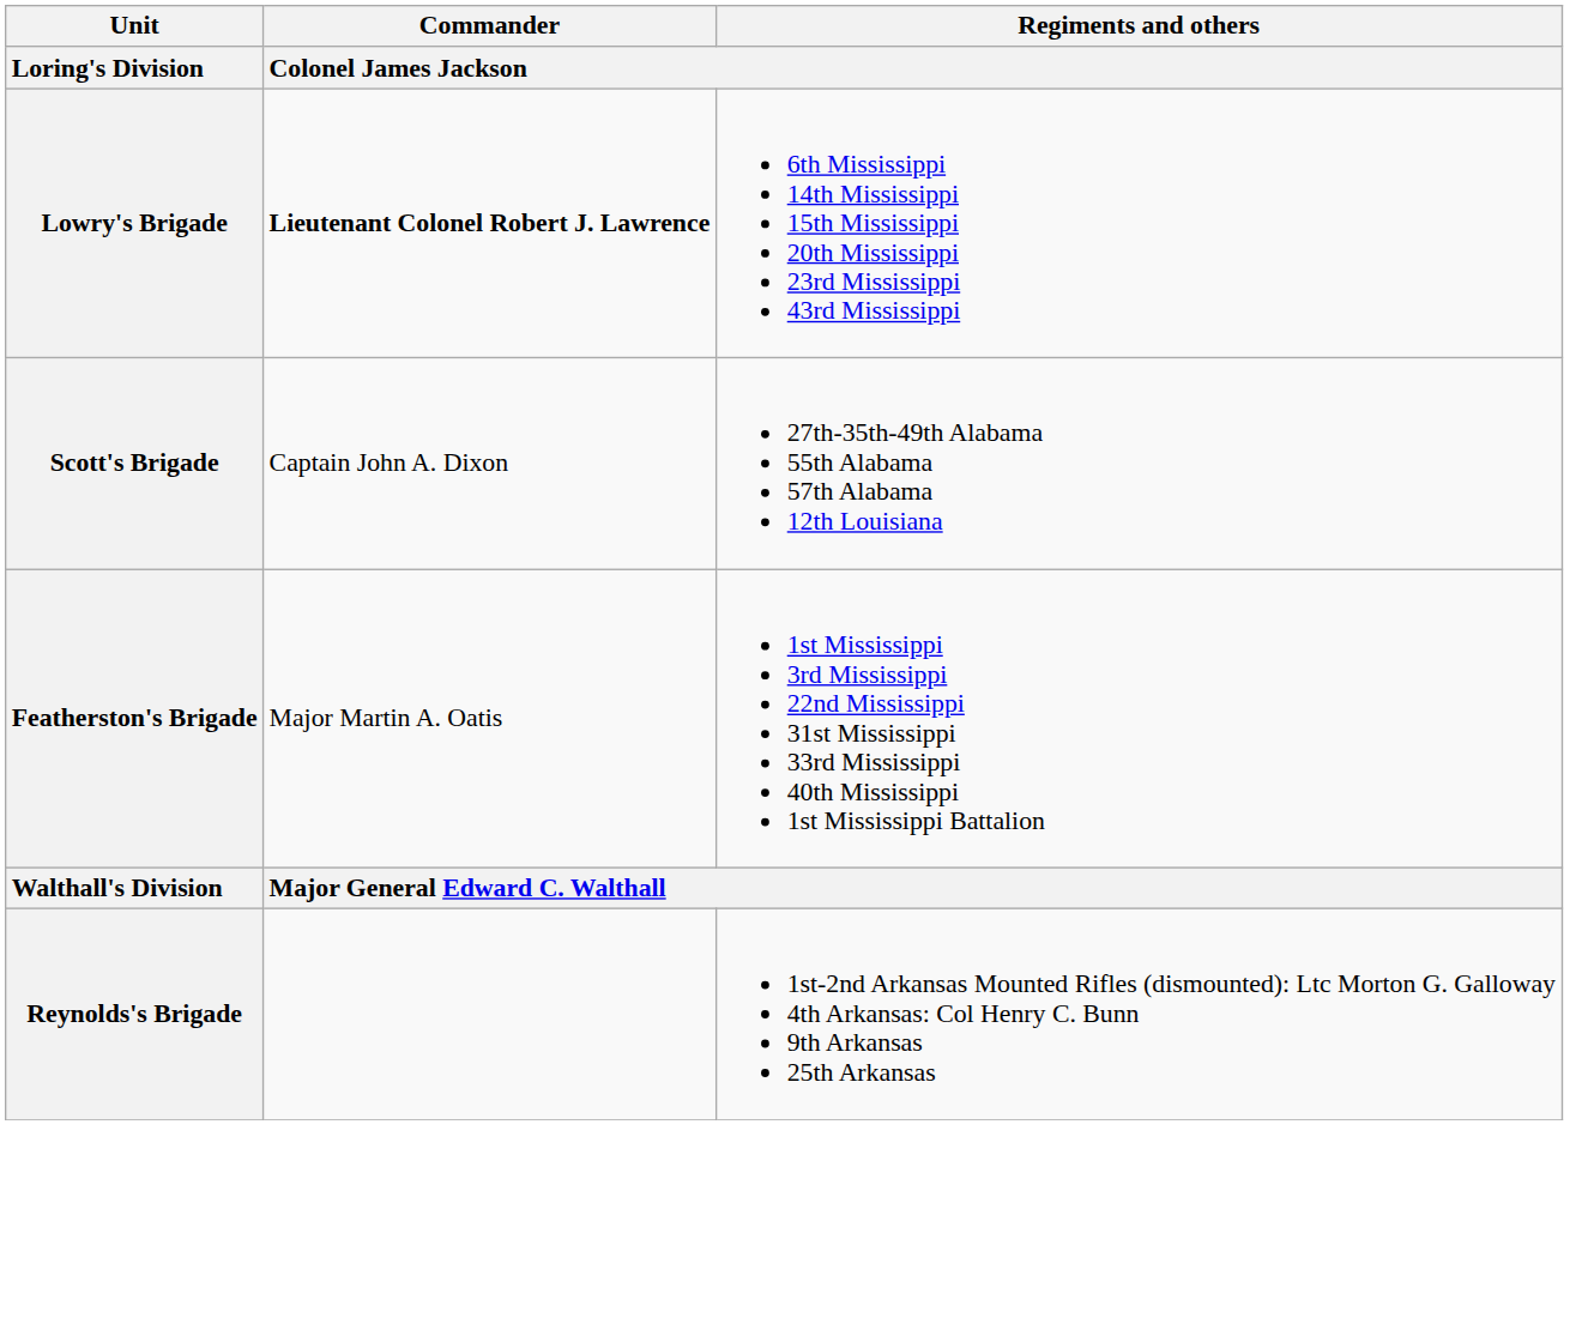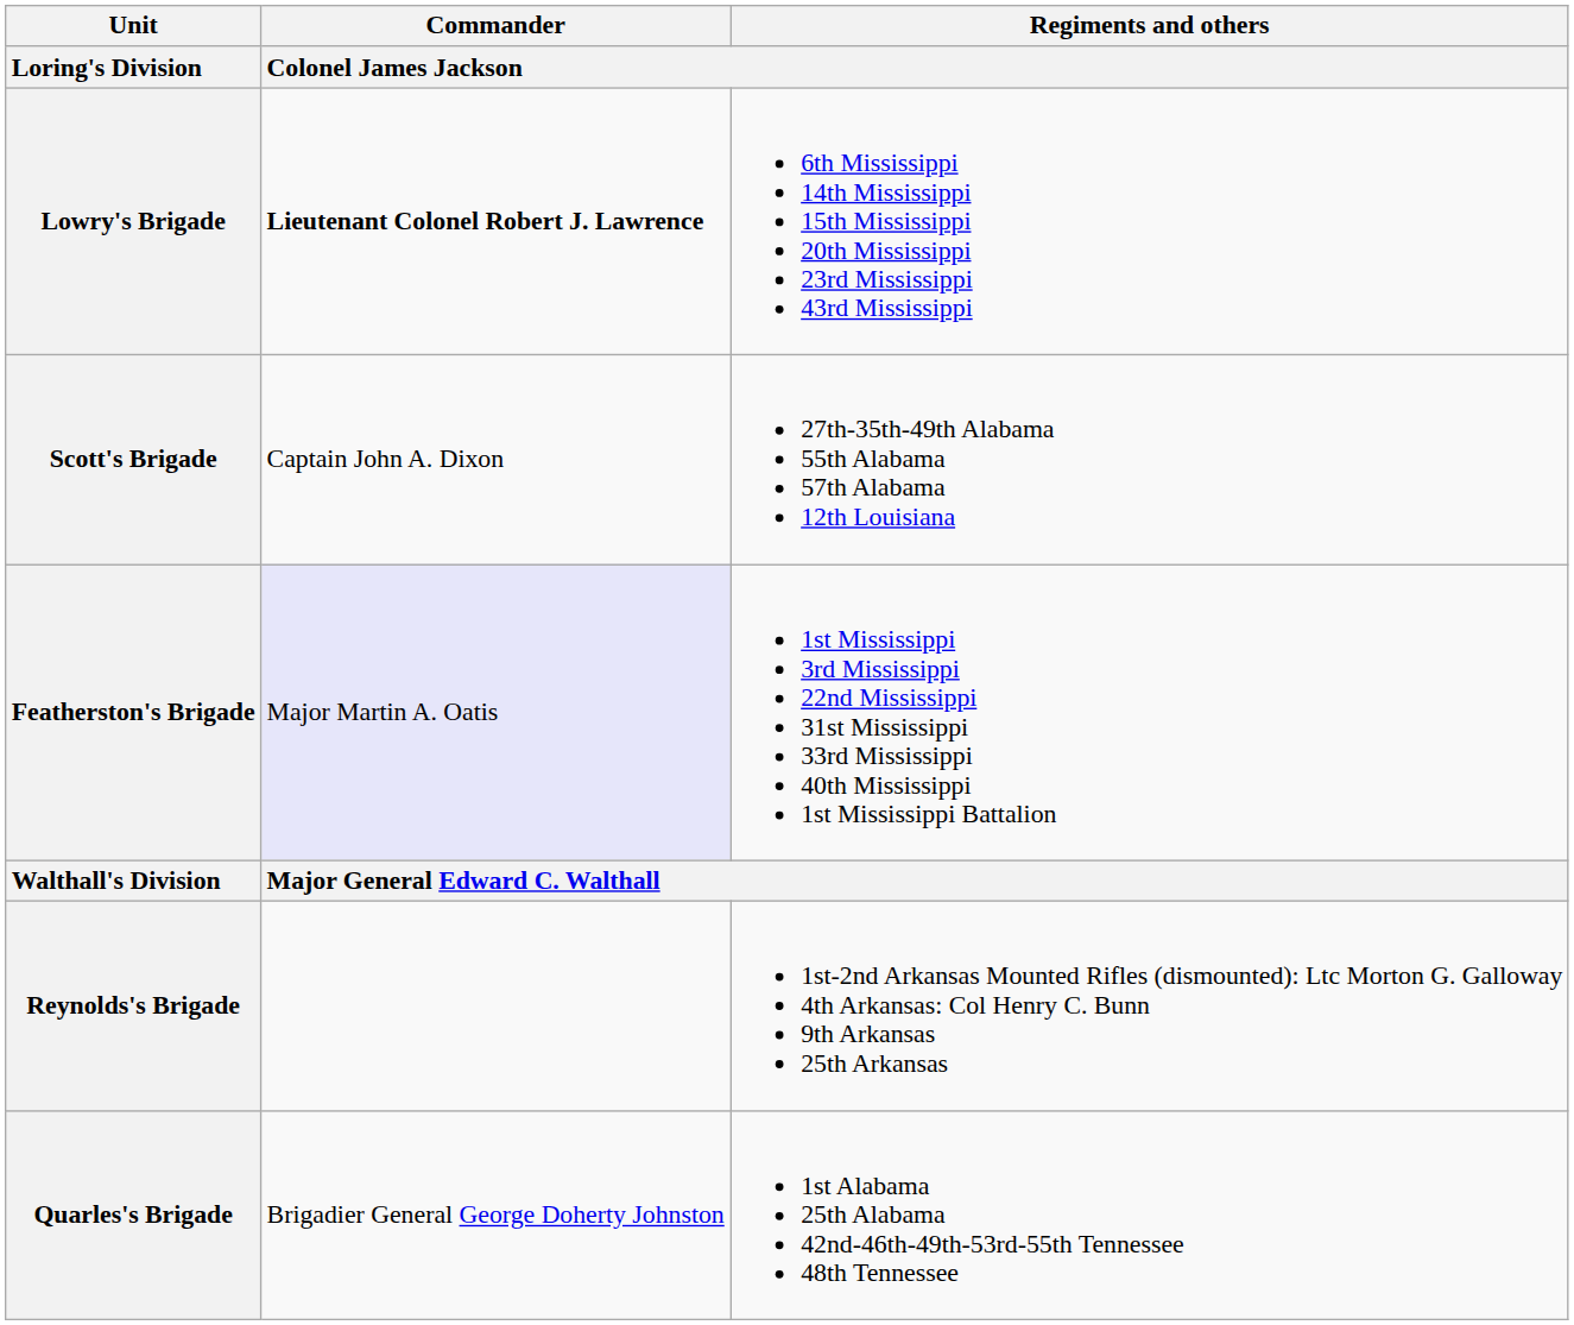 <table class="wikitable plainrowheaders">
 <tr>
 <th scope="col">Unit</th>
 <th scope="col">Commander</th>
 <th scope="col">Regiments and others</th>
 </tr>
 <tr>
 <th scope="col" colspan="1" style="text-align: left;">Loring's Division</th>
 <th scope="row" colspan="2" style="text-align: left;">Colonel James Jackson</th>
 </tr>
 <tr>
 <th scope="row">Lowry's Brigade</th>
 <td><strong>Lieutenant Colonel Robert J. Lawrence</strong></td>
 <td><br><ul><li><a href='#'>6th Mississippi</a></li><li><a href='#'>14th Mississippi</a></li><li><a href='#'>15th Mississippi</a></li><li><a href='#'>20th Mississippi</a></li><li><a href='#'>23rd Mississippi</a></li><li><a href='#'>43rd Mississippi</a></li></ul></td>
 </tr>
 <tr>
 <th scope="row">Scott's Brigade</th>
 <td>Captain John A. Dixon</td>
 <td><br><ul><li>27th-35th-49th Alabama</li><li>55th Alabama</li><li>57th Alabama</li><li><a href='#'>12th Louisiana</a></li></ul></td>
 </tr>
 <tr>
 <th scope="row">Featherston's Brigade</th>
-<td>Major Martin A. Oatis</td>
+<td style="background: lavender;">Major Martin A. Oatis</td>
 <td><br><ul><li><a href='#'>1st Mississippi</a></li><li><a href='#'>3rd Mississippi</a></li><li><a href='#'>22nd Mississippi</a></li><li>31st Mississippi</li><li>33rd Mississippi</li><li>40th Mississippi</li><li>1st Mississippi Battalion</li></ul></td>
 </tr>
 <tr>
 <th scope="col" colspan="1" style="text-align: left;">Walthall's Division</th>
 <th scope="row" colspan="2" style="text-align: left;">Major General <a href='#'>Edward C. Walthall</a></th>
 </tr>
 <tr>
 <th scope="row">Reynolds's Brigade</th>
 <td><br></td>
 <td><br><ul><li>1st-2nd Arkansas Mounted Rifles (dismounted): Ltc Morton G. Galloway</li><li>4th Arkansas: Col Henry C. Bunn</li><li>9th Arkansas</li><li>25th Arkansas</li></ul></td>
 </tr>
+<tr>
+<th scope="row">Quarles's Brigade</th>
+<td>Brigadier General <a href='#'>George Doherty Johnston</a></td>
+<td><br><ul><li>1st Alabama</li><li>25th Alabama</li><li>42nd-46th-49th-53rd-55th Tennessee</li><li>48th Tennessee</li></ul></td>
+</tr>
 </table>
